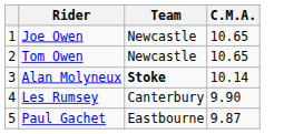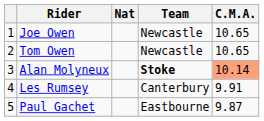 <table class=wikitable>
 <tr>
 <th></th>
 <th>Rider</th>
+<th>Nat</th>
 <th>Team</th>
 <th>C.M.A.</th>
 </tr>
 <tr>
 <td align="center">1</td>
 <td><a href='#'>Joe Owen</a></td>
+<td></td>
 <td>Newcastle</td>
 <td>10.65</td>
 </tr>
 <tr>
 <td align="center">2</td>
 <td><a href='#'>Tom Owen</a></td>
+<td></td>
 <td>Newcastle</td>
 <td>10.65</td>
 </tr>
 <tr>
 <td align="center">3</td>
 <td><a href='#'>Alan Molyneux</a></td>
+<td></td>
 <td><strong>Stoke</strong></td>
-<td>10.14</td>
+<td style="background: lightsalmon;">10.14</td>
 </tr>
 <tr>
 <td align="center">4</td>
 <td><a href='#'>Les Rumsey</a></td>
+<td></td>
 <td>Canterbury</td>
-<td>9.90</td>
+<td>9.91</td>
 </tr>
 <tr>
 <td align="center">5</td>
 <td><a href='#'>Paul Gachet</a></td>
+<td></td>
 <td>Eastbourne</td>
 <td>9.87</td>
 </tr>
 </table>
